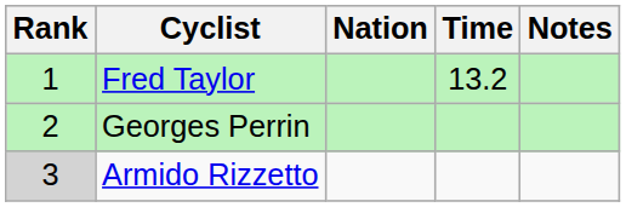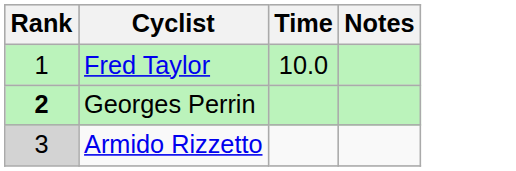 <table class="wikitable sortable" style="text-align:center">
 <tr>
 <th>Rank</th>
 <th>Cyclist</th>
-<th>Nation</th>
 <th>Time</th>
 <th>Notes</th>
 </tr>
 <tr bgcolor=bbf3bb>
 <td>1</td>
 <td align=left><a href='#'>Fred Taylor</a></td>
-<td align=left></td>
-<td>13.2</td>
+<td>10.0</td>
 <td></td>
 </tr>
 <tr bgcolor=bbf3bb>
-<td>2</td>
+<td><strong>2</strong></td>
 <td align=left>Georges Perrin</td>
-<td align=left></td>
 <td></td>
 <td></td>
 </tr>
 <tr>
 <td style="background: lightgrey;">3</td>
 <td align=left><a href='#'>Armido Rizzetto</a></td>
-<td align=left></td>
 <td></td>
 <td></td>
 </tr>
 </table>
